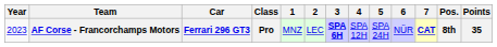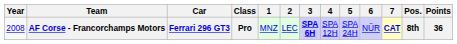 <table class="wikitable" border="1" style="text-align:center; font-size:85%;">
 <tr>
 <th>Year</th>
 <th>Team</th>
 <th>Car</th>
 <th>Class</th>
 <th>1</th>
 <th>2</th>
 <th>3</th>
 <th>4</th>
 <th>5</th>
 <th>6</th>
 <th>7</th>
 <th>Pos.</th>
 <th>Points</th>
 </tr>
 <tr>
-<td nowrap><a href='#'>2023</a></td>
+<td nowrap><a href='#'>2008</a></td>
 <th nowrap><a href='#'>AF Corse</a> - Francorchamps Motors</th>
 <th nowrap><a href='#'>Ferrari 296 GT3</a></th>
 <th>Pro</th>
 <td style="background:#DFFFDF;"><a href='#'>MNZ</a><br></td>
 <td style="background:#DFFFDF;"><a href='#'>LEC</a><br></td>
 <td style="background:#CFCFFF;"><strong><a href='#'>SPA<br>6H</a><br></strong></td>
 <td style="background:#CFCFFF;"><a href='#'>SPA<br>12H</a><br></td>
 <td style="background:#CFCFFF;"><a href='#'>SPA<br>24H</a><br></td>
 <td style="background:#CFCFFF;"><a href='#'>NÜR</a><br></td>
 <td style="background:#FFFFBF;"><strong><a href='#'>CAT</a></strong><br></td>
 <th>8th</th>
-<th>35</th>
+<th>36</th>
 </tr>
 </table>
